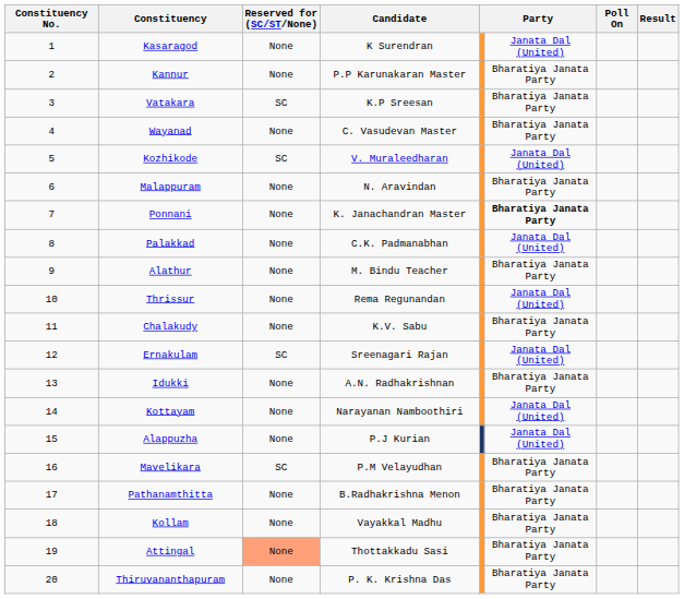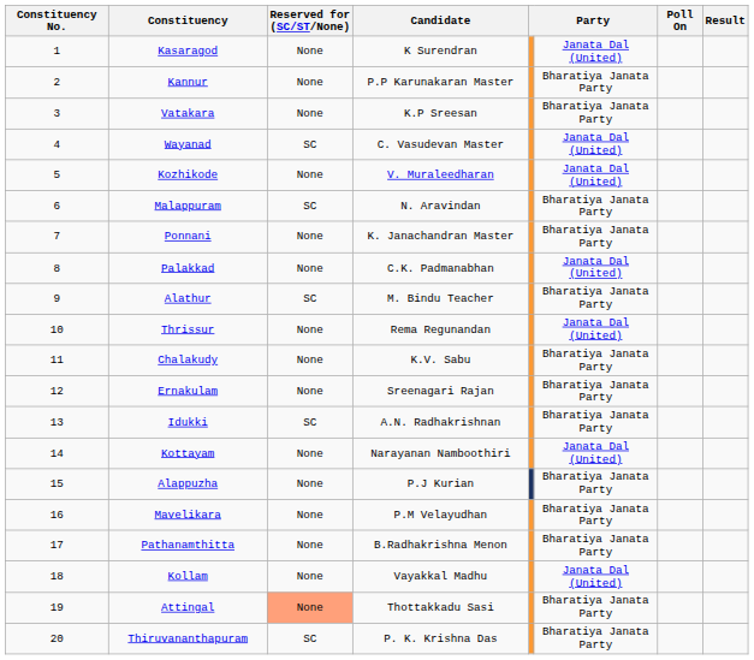 <table class="wikitable sortable" style="text-align:center">
 <tr>
 <th>Constituency No.</th>
 <th style="width:180px;">Constituency</th>
 <th>Reserved for<br>(<a href='#'>SC/ST</a>/None)</th>
 <th style="width:200px;">Candidate</th>
 <th colspan="2">Party</th>
 <th>Poll On</th>
 <th>Result</th>
 </tr>
 <tr>
 <td style="text-align:center;">1</td>
 <td><a href='#'>Kasaragod</a></td>
 <td>None</td>
 <td>K Surendran</td>
 <td bgcolor=#FF9933></td>
 <td><a href='#'>Janata Dal (United)</a></td>
 <td></td>
 <td></td>
 </tr>
 <tr>
 <td style="text-align:center;">2</td>
 <td><a href='#'>Kannur</a></td>
 <td>None</td>
 <td>P.P Karunakaran Master</td>
 <td bgcolor=#FF9933></td>
 <td>Bharatiya Janata Party</td>
 <td></td>
 <td></td>
 </tr>
 <tr>
 <td style="text-align:center;">3</td>
 <td><a href='#'>Vatakara</a></td>
-<td>SC</td>
+<td>None</td>
 <td>K.P Sreesan</td>
 <td bgcolor=#FF9933></td>
 <td>Bharatiya Janata Party</td>
 <td></td>
 <td></td>
 </tr>
 <tr>
 <td style="text-align:center;">4</td>
 <td><a href='#'>Wayanad</a></td>
-<td>None</td>
+<td>SC</td>
 <td>C. Vasudevan Master</td>
 <td bgcolor=#FF9933></td>
-<td>Bharatiya Janata Party</td>
+<td><a href='#'>Janata Dal (United)</a></td>
 <td></td>
 <td></td>
 </tr>
 <tr>
 <td style="text-align:center;">5</td>
 <td><a href='#'>Kozhikode</a></td>
-<td>SC</td>
+<td>None</td>
 <td><a href='#'>V. Muraleedharan</a></td>
 <td bgcolor=#FF9933></td>
 <td><a href='#'>Janata Dal (United)</a></td>
 <td></td>
 <td></td>
 </tr>
 <tr>
 <td style="text-align:center;">6</td>
 <td><a href='#'>Malappuram</a></td>
-<td>None</td>
+<td>SC</td>
 <td>N. Aravindan</td>
 <td bgcolor=#FF9933></td>
 <td>Bharatiya Janata Party</td>
 <td></td>
 <td></td>
 </tr>
 <tr>
 <td style="text-align:center;">7</td>
 <td><a href='#'>Ponnani</a></td>
 <td>None</td>
 <td>K. Janachandran Master</td>
 <td bgcolor=#FF9933></td>
-<td><strong>Bharatiya Janata Party</strong></td>
+<td>Bharatiya Janata Party</td>
 <td></td>
 <td></td>
 </tr>
 <tr>
 <td style="text-align:center;">8</td>
 <td><a href='#'>Palakkad</a></td>
 <td>None</td>
 <td>C.K. Padmanabhan</td>
 <td bgcolor=#FF9933></td>
 <td><a href='#'>Janata Dal (United)</a></td>
 <td></td>
 <td></td>
 </tr>
 <tr>
 <td style="text-align:center;">9</td>
 <td><a href='#'>Alathur</a></td>
-<td>None</td>
+<td>SC</td>
 <td>M. Bindu Teacher</td>
 <td bgcolor=#FF9933></td>
 <td>Bharatiya Janata Party</td>
 <td></td>
 <td></td>
 </tr>
 <tr>
 <td style="text-align:center;">10</td>
 <td><a href='#'>Thrissur</a></td>
 <td>None</td>
 <td>Rema Regunandan</td>
 <td bgcolor=#FF9933></td>
 <td><a href='#'>Janata Dal (United)</a></td>
 <td></td>
 <td></td>
 </tr>
 <tr>
 <td style="text-align:center;">11</td>
 <td><a href='#'>Chalakudy</a></td>
 <td>None</td>
 <td>K.V. Sabu</td>
 <td bgcolor=#FF9933></td>
 <td>Bharatiya Janata Party</td>
 <td></td>
 <td></td>
 </tr>
 <tr>
 <td style="text-align:center;">12</td>
 <td><a href='#'>Ernakulam</a></td>
-<td>SC</td>
+<td>None</td>
 <td>Sreenagari Rajan</td>
 <td bgcolor=#FF9933></td>
-<td><a href='#'>Janata Dal (United)</a></td>
+<td>Bharatiya Janata Party</td>
 <td></td>
 <td></td>
 </tr>
 <tr>
 <td style="text-align:center;">13</td>
 <td><a href='#'>Idukki</a></td>
-<td>None</td>
+<td>SC</td>
 <td>A.N. Radhakrishnan</td>
 <td bgcolor=#FF9933></td>
 <td>Bharatiya Janata Party</td>
 <td></td>
 <td></td>
 </tr>
 <tr>
 <td style="text-align:center;">14</td>
 <td><a href='#'>Kottayam</a></td>
 <td>None</td>
 <td>Narayanan Namboothiri</td>
 <td bgcolor=#FF9933></td>
 <td><a href='#'>Janata Dal (United)</a></td>
 <td></td>
 <td></td>
 </tr>
 <tr>
 <td style="text-align:center;">15</td>
 <td><a href='#'>Alappuzha</a></td>
 <td>None</td>
 <td>P.J Kurian</td>
 <td bgcolor=#1D3463></td>
-<td><a href='#'>Janata Dal (United)</a></td>
+<td>Bharatiya Janata Party</td>
 <td></td>
 <td></td>
 </tr>
 <tr>
 <td style="text-align:center;">16</td>
 <td><a href='#'>Mavelikara</a></td>
-<td>SC</td>
+<td>None</td>
 <td>P.M Velayudhan</td>
 <td bgcolor=#FF9933></td>
 <td>Bharatiya Janata Party</td>
 <td></td>
 <td></td>
 </tr>
 <tr>
 <td style="text-align:center;">17</td>
 <td><a href='#'>Pathanamthitta</a></td>
 <td>None</td>
 <td>B.Radhakrishna Menon</td>
 <td bgcolor=#FF9933></td>
 <td>Bharatiya Janata Party</td>
 <td></td>
 <td></td>
 </tr>
 <tr>
 <td style="text-align:center;">18</td>
 <td><a href='#'>Kollam</a></td>
 <td>None</td>
 <td>Vayakkal Madhu</td>
 <td bgcolor=#FF9933></td>
-<td>Bharatiya Janata Party</td>
+<td><a href='#'>Janata Dal (United)</a></td>
 <td></td>
 <td></td>
 </tr>
 <tr>
 <td style="text-align:center;">19</td>
 <td><a href='#'>Attingal</a></td>
 <td style="background: lightsalmon;">None</td>
 <td>Thottakkadu Sasi</td>
 <td bgcolor=#FF9933></td>
 <td>Bharatiya Janata Party</td>
 <td></td>
 <td></td>
 </tr>
 <tr>
 <td style="text-align:center;">20</td>
 <td><a href='#'>Thiruvananthapuram</a></td>
-<td>None</td>
+<td>SC</td>
 <td>P. K. Krishna Das</td>
 <td bgcolor=#FF9933></td>
 <td>Bharatiya Janata Party</td>
 <td></td>
 <td></td>
 </tr>
 </table>
